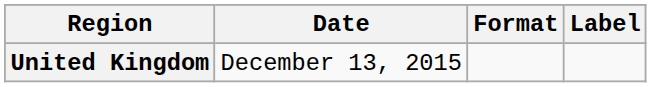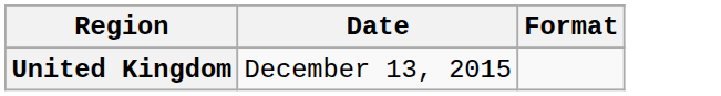 <table class="wikitable plainrowheaders">
 <tr>
 <th>Region</th>
 <th>Date</th>
 <th>Format</th>
-<th>Label</th>
 </tr>
 <tr>
 <th scope="row">United Kingdom</th>
 <td>December 13, 2015</td>
 <td></td>
-<td></td>
 </tr>
 </table>
